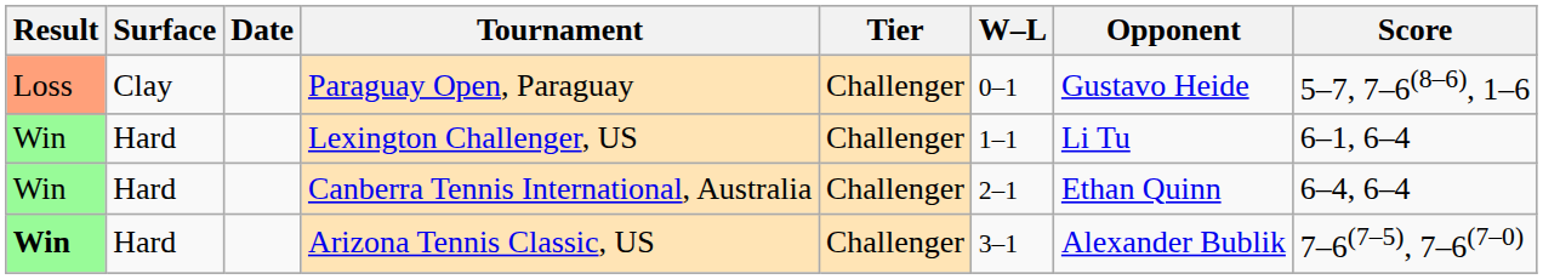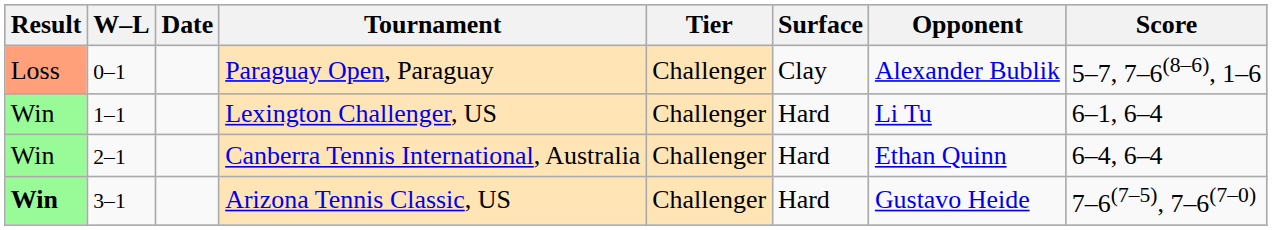 <table class="sortable wikitable">
 <tr>
 <th>Result</th>
-<th>Surface</th>
+<th class="unsortable">W–L</th>
 <th>Date</th>
 <th>Tournament</th>
 <th>Tier</th>
-<th class="unsortable">W–L</th>
+<th>Surface</th>
 <th>Opponent</th>
 <th class="unsortable">Score</th>
 </tr>
 <tr>
 <td bgcolor=ffa07a>Loss</td>
-<td>Clay</td>
+<td><small>0–1</small></td>
 <td><a href='#'></a></td>
 <td style="background:moccasin;"><a href='#'>Paraguay Open</a>, Paraguay</td>
 <td style="background:moccasin;">Challenger</td>
-<td><small>0–1</small></td>
-<td> <a href='#'>Gustavo Heide</a></td>
+<td>Clay</td>
+<td> <a href='#'>Alexander Bublik</a></td>
 <td>5–7, 7–6<sup>(8–6)</sup>, 1–6</td>
 </tr>
 <tr>
 <td bgcolor=98fb98>Win</td>
-<td>Hard</td>
+<td><small>1–1</small></td>
 <td><a href='#'></a></td>
 <td style="background:moccasin;"><a href='#'>Lexington Challenger</a>, US</td>
 <td style="background:moccasin;">Challenger</td>
-<td><small>1–1</small></td>
+<td>Hard</td>
 <td> <a href='#'>Li Tu</a></td>
 <td>6–1, 6–4</td>
 </tr>
 <tr>
 <td bgcolor=98fb98>Win</td>
-<td>Hard</td>
+<td><small>2–1</small></td>
 <td><a href='#'></a></td>
 <td style="background:moccasin;"><a href='#'>Canberra Tennis International</a>, Australia</td>
 <td style="background:moccasin;">Challenger</td>
-<td><small>2–1</small></td>
+<td>Hard</td>
 <td> <a href='#'>Ethan Quinn</a></td>
 <td>6–4, 6–4</td>
 </tr>
 <tr>
 <td bgcolor=98fb98><strong>Win</strong></td>
-<td>Hard</td>
+<td><small>3–1</small></td>
 <td><a href='#'></a></td>
 <td style="background:moccasin;"><a href='#'>Arizona Tennis Classic</a>, US</td>
 <td style="background:moccasin;">Challenger</td>
-<td><small>3–1</small></td>
-<td> <a href='#'>Alexander Bublik</a></td>
+<td>Hard</td>
+<td> <a href='#'>Gustavo Heide</a></td>
 <td>7–6<sup>(7–5)</sup>, 7–6<sup>(7–0)</sup></td>
 </tr>
 </table>
